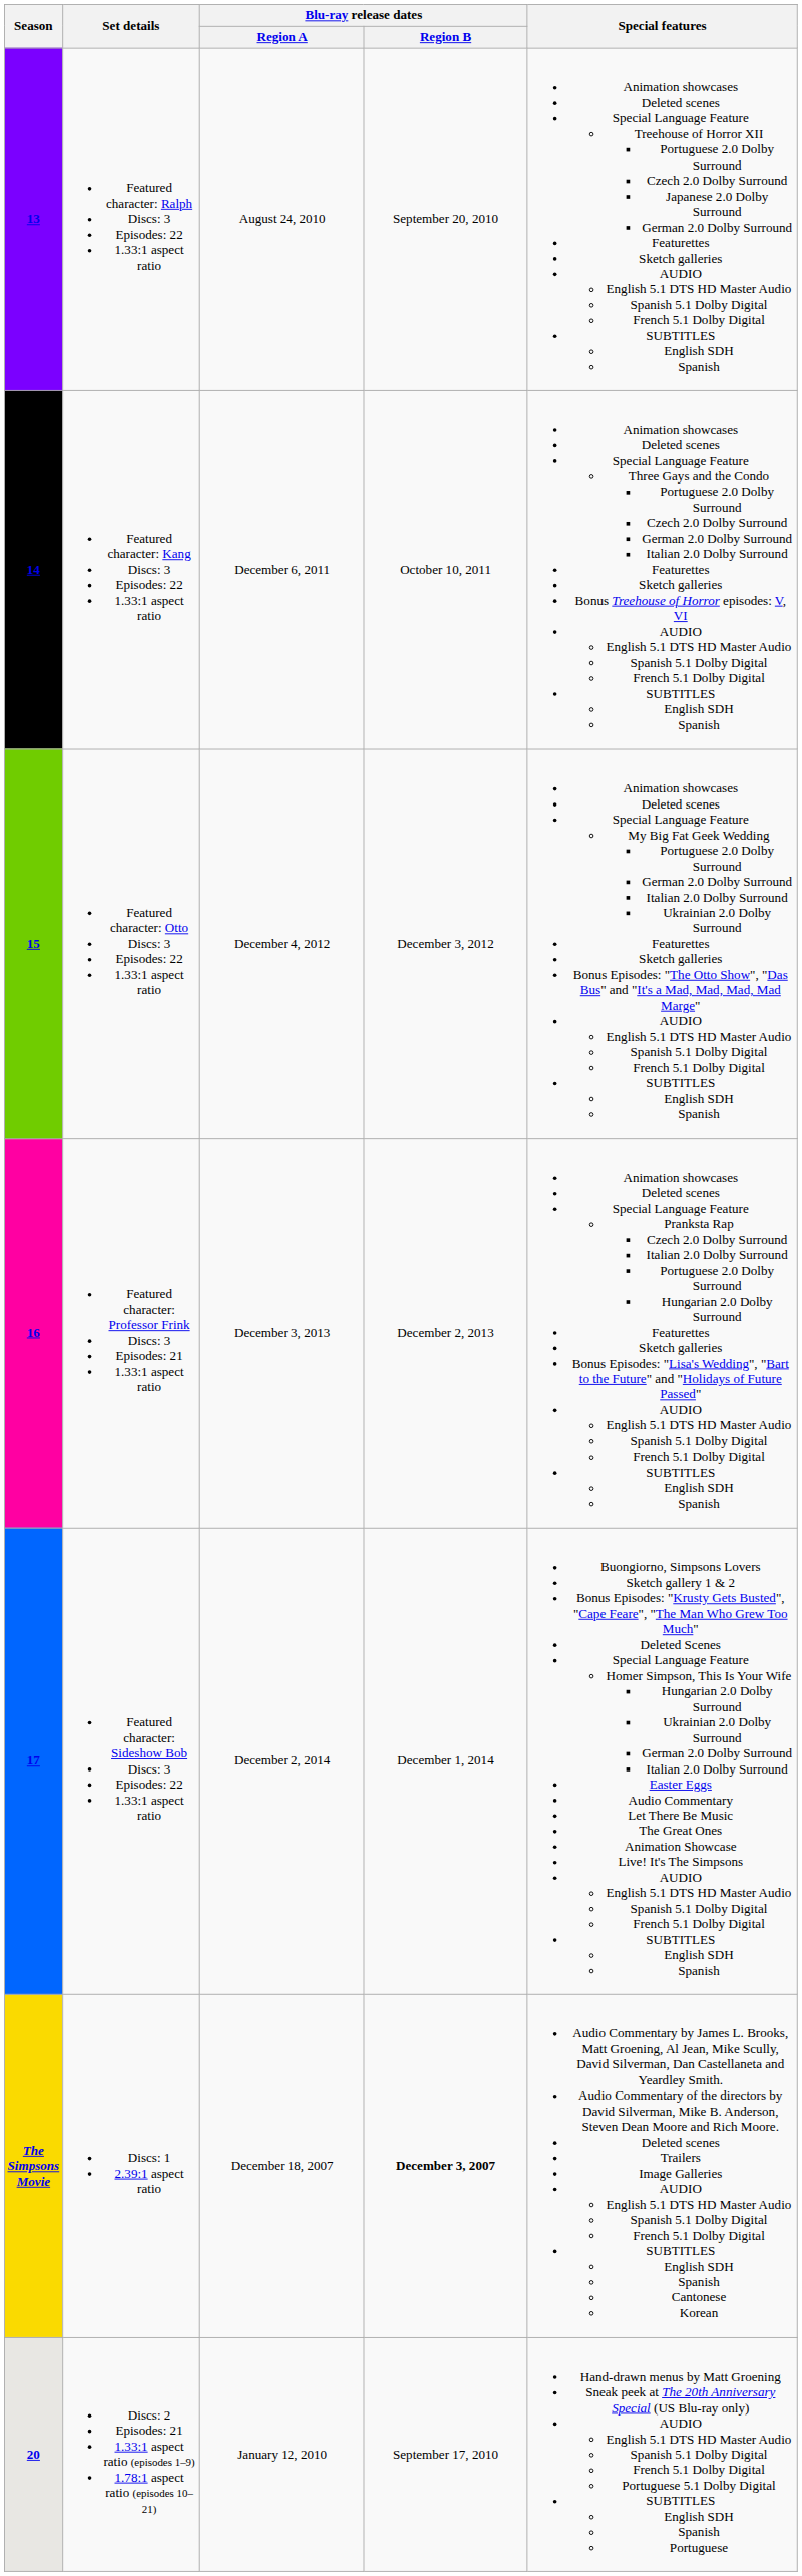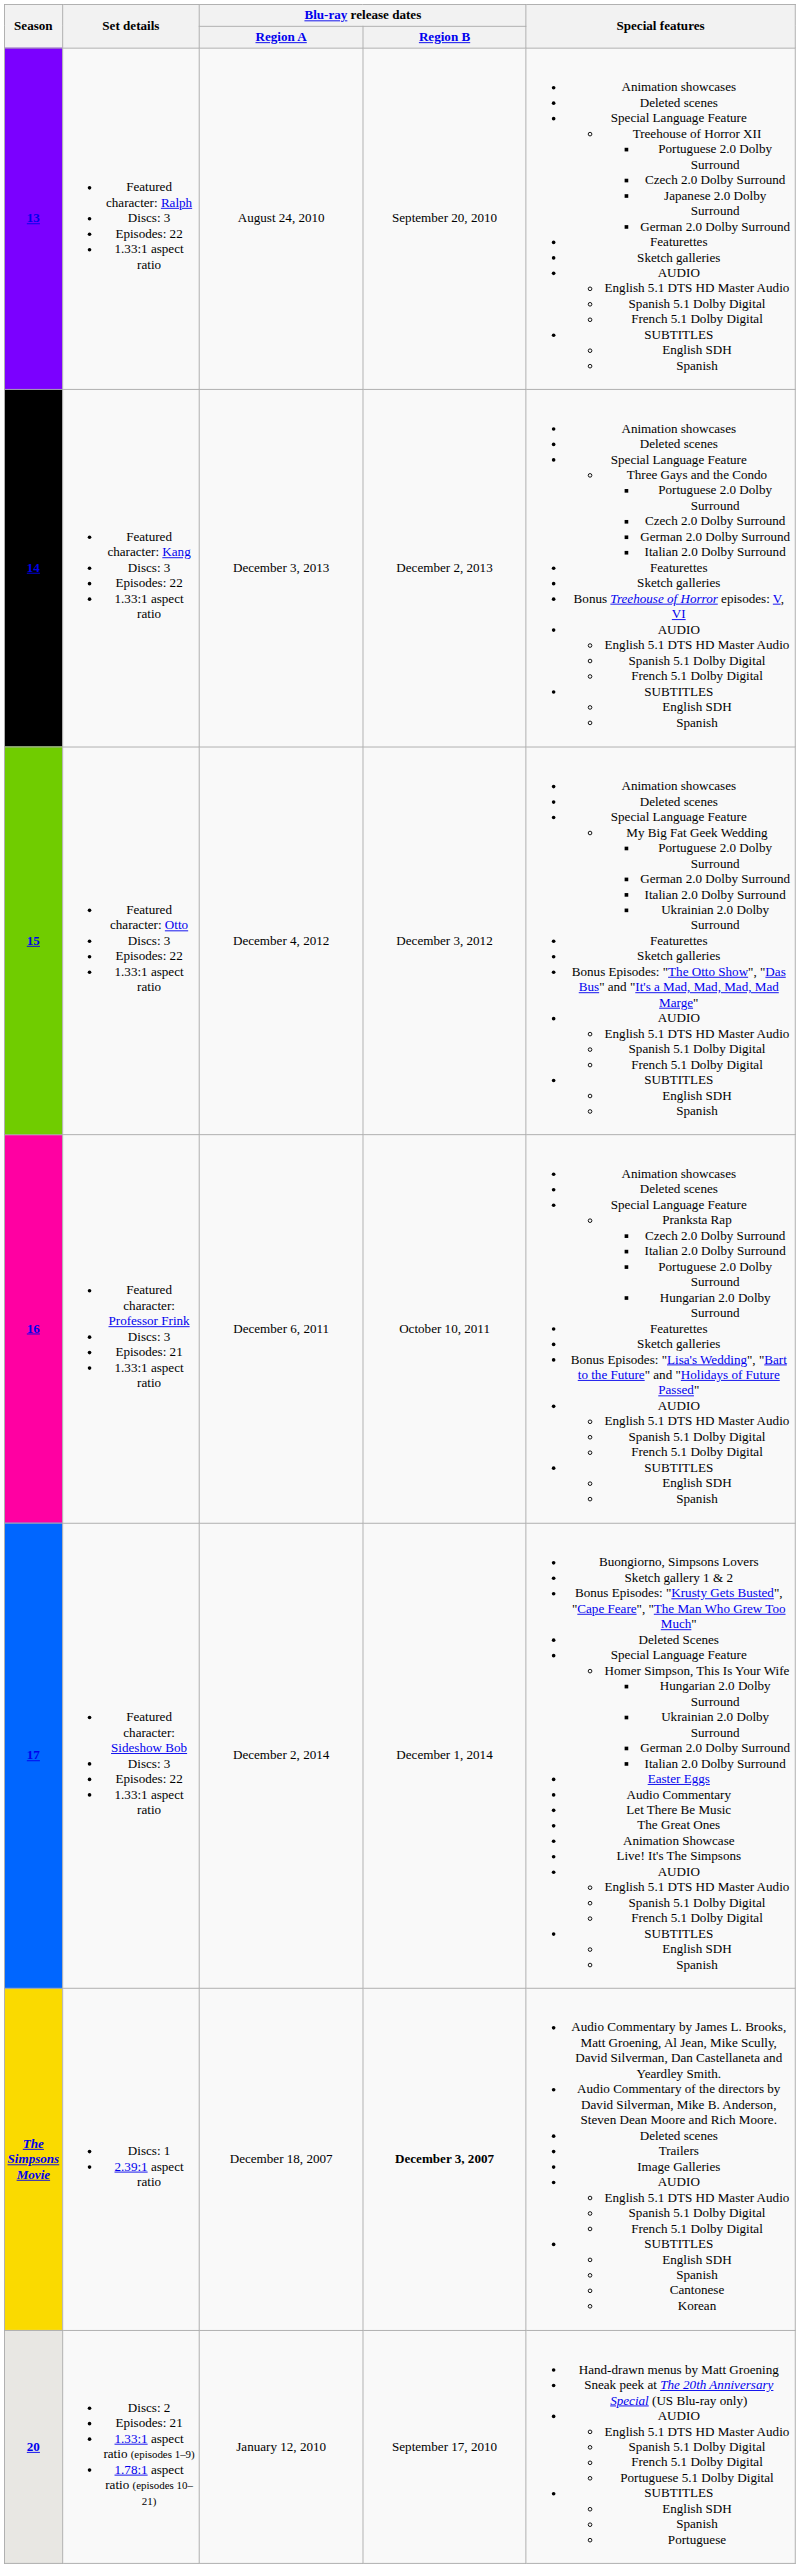 <table class="wikitable sortable plainrowheaders" style="font-size:90%; text-align: center">
 <tr>
 <th scope="col" rowspan="2" style="width: 3em;">Season</th>
 <th scope="col" rowspan="2" style="width: 10em;">Set details</th>
 <th scope="col" colspan="2"><a href='#'>Blu-ray</a> release dates</th>
 <th scope="col" rowspan="2">Special features</th>
 </tr>
 <tr>
 <th scope="col" style="width: 12em; font-size: 100%;"><a href='#'>Region A</a></th>
 <th scope="col" style="width: 12em; font-size: 100%;"><a href='#'>Region B</a></th>
 </tr>
 <tr>
 <th scope="row" style="text-align:center; background:#7b00ff;"><a href='#'><span>13</span></a></th>
 <td><br><ul><li>Featured character: <a href='#'>Ralph</a></li><li>Discs: 3</li><li>Episodes: 22</li><li>1.33:1 aspect ratio</li></ul></td>
 <td>August 24, 2010</td>
 <td>September 20, 2010</td>
 <td><br><ul><li>Animation showcases</li><li>Deleted scenes</li><li>Special Language Feature<ul><li>Treehouse of Horror XII<ul><li>Portuguese 2.0 Dolby Surround</li><li>Czech 2.0 Dolby Surround</li><li>Japanese 2.0 Dolby Surround</li><li>German 2.0 Dolby Surround</li></ul></li></ul></li><li>Featurettes</li><li>Sketch galleries</li><li>AUDIO<ul><li>English 5.1 DTS HD Master Audio</li><li>Spanish 5.1 Dolby Digital</li><li>French 5.1 Dolby Digital</li></ul></li><li>SUBTITLES<ul><li>English SDH</li><li>Spanish</li></ul></li></ul></td>
 </tr>
 <tr>
 <th scope="row" style="text-align:center; background:#000000;"><a href='#'><span>14</span></a></th>
 <td><br><ul><li>Featured character: <a href='#'>Kang</a></li><li>Discs: 3</li><li>Episodes: 22</li><li>1.33:1 aspect ratio</li></ul></td>
-<td>December 6, 2011</td>
-<td>October 10, 2011</td>
+<td>December 3, 2013</td>
+<td>December 2, 2013</td>
 <td><br><ul><li>Animation showcases</li><li>Deleted scenes</li><li>Special Language Feature<ul><li>Three Gays and the Condo<ul><li>Portuguese 2.0 Dolby Surround</li><li>Czech 2.0 Dolby Surround</li><li>German 2.0 Dolby Surround</li><li>Italian 2.0 Dolby Surround</li></ul></li></ul></li><li>Featurettes</li><li>Sketch galleries</li><li>Bonus <em><a href='#'>Treehouse of Horror</a></em> episodes: <a href='#'>V</a>, <a href='#'>VI</a></li><li>AUDIO<ul><li>English 5.1 DTS HD Master Audio</li><li>Spanish 5.1 Dolby Digital</li><li>French 5.1 Dolby Digital</li></ul></li><li>SUBTITLES<ul><li>English SDH</li><li>Spanish</li></ul></li></ul></td>
 </tr>
 <tr>
 <th scope="row" style="text-align:center; background:#70cc00;"><a href='#'><span>15</span></a></th>
 <td><br><ul><li>Featured character: <a href='#'>Otto</a></li><li>Discs: 3</li><li>Episodes: 22</li><li>1.33:1 aspect ratio</li></ul></td>
 <td>December 4, 2012</td>
 <td>December 3, 2012</td>
 <td><br><ul><li>Animation showcases</li><li>Deleted scenes</li><li>Special Language Feature<ul><li>My Big Fat Geek Wedding<ul><li>Portuguese 2.0 Dolby Surround</li><li>German 2.0 Dolby Surround</li><li>Italian 2.0 Dolby Surround</li><li>Ukrainian 2.0 Dolby Surround</li></ul></li></ul></li><li>Featurettes</li><li>Sketch galleries</li><li>Bonus Episodes: "<a href='#'>The Otto Show</a>", "<a href='#'>Das Bus</a>" and "<a href='#'>It's a Mad, Mad, Mad, Mad Marge</a>"</li><li>AUDIO<ul><li>English 5.1 DTS HD Master Audio</li><li>Spanish 5.1 Dolby Digital</li><li>French 5.1 Dolby Digital</li></ul></li><li>SUBTITLES<ul><li>English SDH</li><li>Spanish</li></ul></li></ul></td>
 </tr>
 <tr>
 <th scope="row" style="text-align:center; background:#ff00a2;"><a href='#'><span>16</span></a></th>
 <td><br><ul><li>Featured character: <a href='#'>Professor Frink</a></li><li>Discs: 3</li><li>Episodes: 21</li><li>1.33:1 aspect ratio</li></ul></td>
-<td>December 3, 2013</td>
-<td>December 2, 2013</td>
+<td>December 6, 2011</td>
+<td>October 10, 2011</td>
 <td><br><ul><li>Animation showcases</li><li>Deleted scenes</li><li>Special Language Feature<ul><li>Pranksta Rap<ul><li>Czech 2.0 Dolby Surround</li><li>Italian 2.0 Dolby Surround</li><li>Portuguese 2.0 Dolby Surround</li><li>Hungarian 2.0 Dolby Surround</li></ul></li></ul></li><li>Featurettes</li><li>Sketch galleries</li><li>Bonus Episodes: "<a href='#'>Lisa's Wedding</a>", "<a href='#'>Bart to the Future</a>" and "<a href='#'>Holidays of Future Passed</a>"</li><li>AUDIO<ul><li>English 5.1 DTS HD Master Audio</li><li>Spanish 5.1 Dolby Digital</li><li>French 5.1 Dolby Digital</li></ul></li><li>SUBTITLES<ul><li>English SDH</li><li>Spanish</li></ul></li></ul></td>
 </tr>
 <tr>
 <th scope="row" style="text-align:center; background:#0066ff;"><a href='#'><span>17</span></a></th>
 <td><br><ul><li>Featured character: <a href='#'>Sideshow Bob</a></li><li>Discs: 3</li><li>Episodes: 22</li><li>1.33:1 aspect ratio</li></ul></td>
 <td>December 2, 2014</td>
 <td>December 1, 2014</td>
 <td><br><ul><li>Buongiorno, Simpsons Lovers</li><li>Sketch gallery 1 & 2</li><li>Bonus Episodes: "<a href='#'>Krusty Gets Busted</a>", "<a href='#'>Cape Feare</a>", "<a href='#'>The Man Who Grew Too Much</a>"</li><li>Deleted Scenes</li><li>Special Language Feature<ul><li>Homer Simpson, This Is Your Wife<ul><li>Hungarian 2.0 Dolby Surround</li><li>Ukrainian 2.0 Dolby Surround</li><li>German 2.0 Dolby Surround</li><li>Italian 2.0 Dolby Surround</li></ul></li></ul></li><li><a href='#'>Easter Eggs</a></li><li>Audio Commentary</li><li>Let There Be Music</li><li>The Great Ones</li><li>Animation Showcase</li><li>Live! It's The Simpsons</li><li>AUDIO<ul><li>English 5.1 DTS HD Master Audio</li><li>Spanish 5.1 Dolby Digital</li><li>French 5.1 Dolby Digital</li></ul></li><li>SUBTITLES<ul><li>English SDH</li><li>Spanish</li></ul></li></ul></td>
 </tr>
 <tr>
 <th scope="row" style="text-align:center; background:#fada00;"><em><a href='#'>The Simpsons Movie</a></em></th>
 <td><br><ul><li>Discs: 1</li><li><a href='#'>2.39:1</a> aspect ratio</li></ul></td>
 <td>December 18, 2007</td>
 <td><strong>December 3, 2007</strong></td>
 <td><br><ul><li>Audio Commentary by James L. Brooks, Matt Groening, Al Jean, Mike Scully, David Silverman, Dan Castellaneta and Yeardley Smith.</li><li>Audio Commentary of the directors by David Silverman, Mike B. Anderson, Steven Dean Moore and Rich Moore.</li><li>Deleted scenes</li><li>Trailers</li><li>Image Galleries</li><li>AUDIO<ul><li>English 5.1 DTS HD Master Audio</li><li>Spanish 5.1 Dolby Digital</li><li>French 5.1 Dolby Digital</li></ul></li><li>SUBTITLES<ul><li>English SDH</li><li>Spanish</li><li>Cantonese</li><li>Korean</li></ul></li></ul></td>
 </tr>
 <tr>
 <th scope="row" style="text-align:center; background:#e8e7e3;"><a href='#'><span>20</span></a></th>
 <td><br><ul><li>Discs: 2</li><li>Episodes: 21</li><li><a href='#'>1.33:1</a> aspect ratio <small>(episodes 1–9)</small></li><li><a href='#'>1.78:1</a> aspect ratio <small>(episodes 10–21)</small></li></ul></td>
 <td>January 12, 2010</td>
 <td>September 17, 2010</td>
 <td><br><ul><li>Hand-drawn menus by Matt Groening</li><li>Sneak peek at <em><a href='#'>The 20th Anniversary Special</a></em> (US Blu-ray only)</li><li>AUDIO<ul><li>English 5.1 DTS HD Master Audio</li><li>Spanish 5.1 Dolby Digital</li><li>French 5.1 Dolby Digital</li><li>Portuguese 5.1 Dolby Digital</li></ul></li><li>SUBTITLES<ul><li>English SDH</li><li>Spanish</li><li>Portuguese</li></ul></li></ul></td>
 </tr>
 </table>
